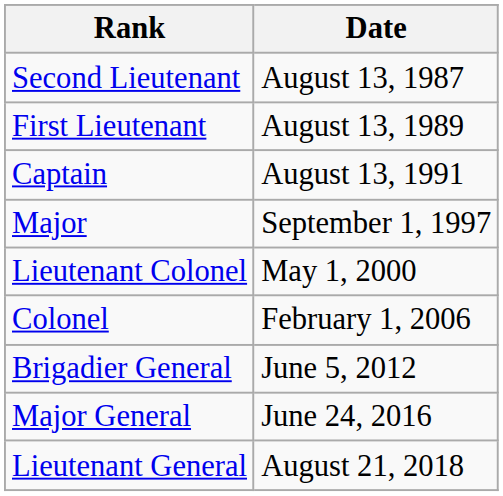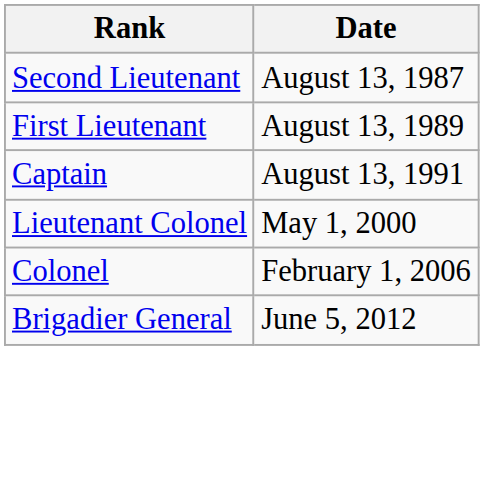 <table class="wikitable">
 <tr>
 <th>Rank</th>
 <th>Date</th>
 </tr>
 <tr>
 <td> <a href='#'>Second Lieutenant</a></td>
 <td>August 13, 1987</td>
 </tr>
 <tr>
 <td> <a href='#'>First Lieutenant</a></td>
 <td>August 13, 1989</td>
 </tr>
 <tr>
 <td> <a href='#'>Captain</a></td>
 <td>August 13, 1991</td>
 </tr>
 <tr>
-<td> <a href='#'>Major</a></td>
-<td>September 1, 1997</td>
-</tr>
-<tr>
 <td> <a href='#'>Lieutenant Colonel</a></td>
 <td>May 1, 2000</td>
 </tr>
 <tr>
 <td> <a href='#'>Colonel</a></td>
 <td>February 1, 2006</td>
 </tr>
 <tr>
 <td> <a href='#'>Brigadier General</a></td>
 <td>June 5, 2012</td>
 </tr>
-<tr>
-<td> <a href='#'>Major General</a></td>
-<td>June 24, 2016</td>
-</tr>
-<tr>
-<td> <a href='#'>Lieutenant General</a></td>
-<td>August 21, 2018</td>
-</tr>
 </table>
